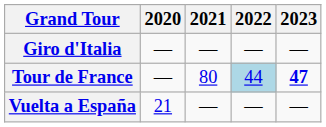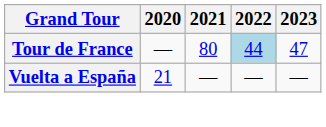 <table class="wikitable plainrowheaders">
 <tr>
 <th scope="col"><a href='#'>Grand Tour</a></th>
 <th scope="col">2020</th>
 <th scope="col">2021</th>
 <th scope="col">2022</th>
 <th scope="col">2023</th>
 </tr>
 <tr style="text-align:center;">
-<th scope="row"> <a href='#'>Giro d'Italia</a></th>
-<td>—</td>
-<td>—</td>
-<td>—</td>
-<td>—</td>
-</tr>
-<tr style="text-align:center;">
 <th scope="row"> <a href='#'>Tour de France</a></th>
 <td>—</td>
 <td><a href='#'>80</a></td>
 <td style="background: lightblue;"><a href='#'>44</a></td>
-<td><strong><a href='#'>47</a></strong></td>
+<td><a href='#'>47</a></td>
 </tr>
 <tr style="text-align:center;">
 <th scope="row"> <a href='#'>Vuelta a España</a></th>
 <td><a href='#'>21</a></td>
 <td>—</td>
 <td>—</td>
 <td>—</td>
 </tr>
 </table>
